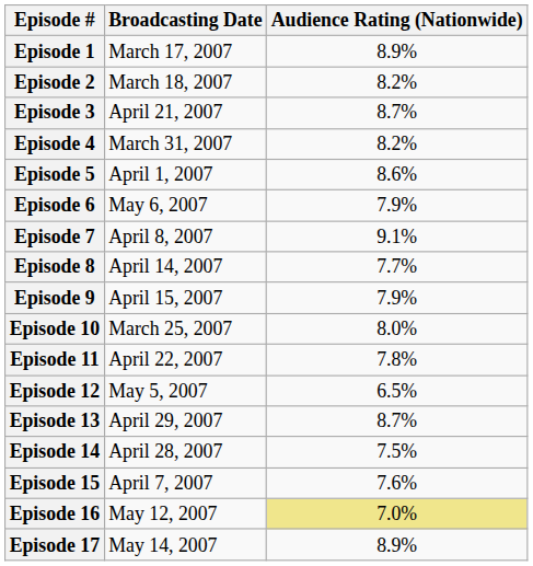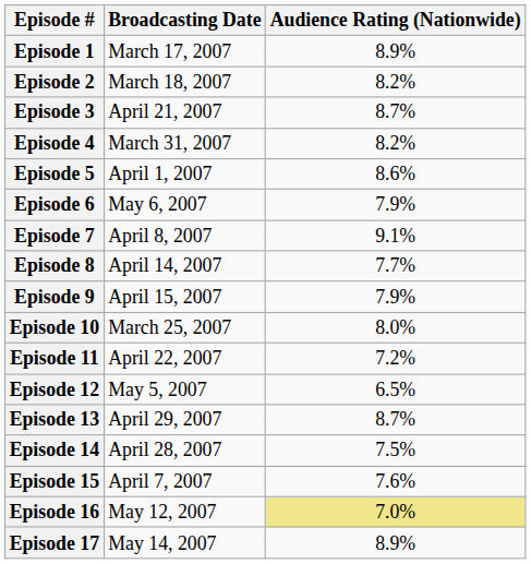 <table class="wikitable">
 <tr>
 <th>Episode #</th>
 <th>Broadcasting Date</th>
 <th>Audience Rating (Nationwide)</th>
 </tr>
 <tr>
 <th>Episode 1</th>
 <td>March 17, 2007</td>
 <td align=center>8.9%</td>
 </tr>
 <tr>
 <th>Episode 2</th>
 <td>March 18, 2007</td>
 <td align=center>8.2%</td>
 </tr>
 <tr>
 <th>Episode 3</th>
 <td>April 21, 2007</td>
 <td align=center>8.7%</td>
 </tr>
 <tr>
 <th>Episode 4</th>
 <td>March 31, 2007</td>
 <td align=center>8.2%</td>
 </tr>
 <tr>
 <th>Episode 5</th>
 <td>April 1, 2007</td>
 <td align=center>8.6%</td>
 </tr>
 <tr>
 <th>Episode 6</th>
 <td>May 6, 2007</td>
 <td align=center>7.9%</td>
 </tr>
 <tr>
 <th>Episode 7</th>
 <td>April 8, 2007</td>
 <td align=center>9.1%</td>
 </tr>
 <tr>
 <th>Episode 8</th>
 <td>April 14, 2007</td>
 <td align=center>7.7%</td>
 </tr>
 <tr>
 <th>Episode 9</th>
 <td>April 15, 2007</td>
 <td align=center>7.9%</td>
 </tr>
 <tr>
 <th>Episode 10</th>
 <td>March 25, 2007</td>
 <td align=center>8.0%</td>
 </tr>
 <tr>
 <th>Episode 11</th>
 <td>April 22, 2007</td>
-<td align=center>7.8%</td>
+<td align=center>7.2%</td>
 </tr>
 <tr>
 <th>Episode 12</th>
 <td>May 5, 2007</td>
 <td align=center>6.5%</td>
 </tr>
 <tr>
 <th>Episode 13</th>
 <td>April 29, 2007</td>
 <td align=center>8.7%</td>
 </tr>
 <tr>
 <th>Episode 14</th>
 <td>April 28, 2007</td>
 <td align=center>7.5%</td>
 </tr>
 <tr>
 <th>Episode 15</th>
 <td>April 7, 2007</td>
 <td align=center>7.6%</td>
 </tr>
 <tr>
 <th>Episode 16</th>
 <td>May 12, 2007</td>
 <td align=center style="background: khaki;">7.0%</td>
 </tr>
 <tr>
 <th>Episode 17</th>
 <td>May 14, 2007</td>
 <td align=center>8.9%</td>
 </tr>
 </table>
